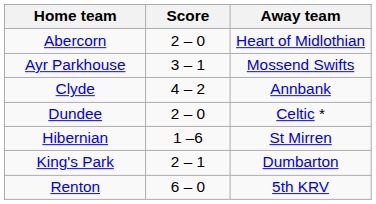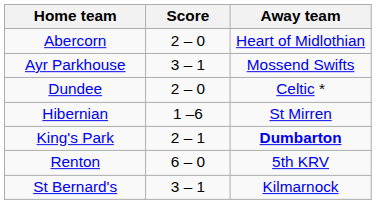 <table class="wikitable" style="text-align: center">
 <tr>
 <th width=140>Home team</th>
 <th width=80>Score</th>
 <th width=140>Away team</th>
 </tr>
 <tr>
 <td><a href='#'>Abercorn</a></td>
 <td>2 – 0</td>
 <td><a href='#'>Heart of Midlothian</a></td>
 </tr>
 <tr>
 <td><a href='#'>Ayr Parkhouse</a></td>
 <td>3 – 1</td>
 <td><a href='#'>Mossend Swifts</a></td>
 </tr>
 <tr>
-<td><a href='#'>Clyde</a></td>
-<td>4 – 2</td>
-<td><a href='#'>Annbank</a></td>
-</tr>
-<tr>
 <td><a href='#'>Dundee</a></td>
 <td>2 – 0</td>
 <td><a href='#'>Celtic</a> *</td>
 </tr>
 <tr>
 <td><a href='#'>Hibernian</a></td>
 <td>1 –6</td>
 <td><a href='#'>St Mirren</a></td>
 </tr>
 <tr>
 <td><a href='#'>King's Park</a></td>
 <td>2 – 1</td>
-<td><a href='#'>Dumbarton</a></td>
+<td><strong><a href='#'>Dumbarton</a></strong></td>
 </tr>
 <tr>
 <td><a href='#'>Renton</a></td>
 <td>6 – 0</td>
 <td><a href='#'>5th KRV</a></td>
 </tr>
+<tr>
+<td><a href='#'>St Bernard's</a></td>
+<td>3 – 1</td>
+<td><a href='#'>Kilmarnock</a></td>
+</tr>
 </table>
